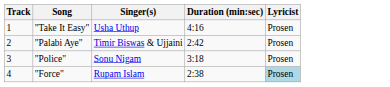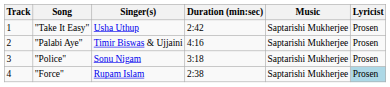 <table class="wikitable" style="font-size:95%;">
 <tr>
 <th>Track</th>
 <th>Song</th>
 <th>Singer(s)</th>
 <th>Duration (min:sec)</th>
+<th>Music</th>
 <th>Lyricist</th>
 </tr>
 <tr>
 <td>1</td>
 <td>"Take It Easy"</td>
 <td><a href='#'>Usha Uthup</a></td>
-<td>4:16</td>
+<td>2:42</td>
+<td>Saptarishi Mukherjee</td>
 <td>Prosen</td>
 </tr>
 <tr>
 <td>2</td>
 <td>"Palabi Aye"</td>
 <td><a href='#'>Timir Biswas</a> & Ujjaini</td>
-<td>2:42</td>
+<td>4:16</td>
+<td>Saptarishi Mukherjee</td>
 <td>Prosen</td>
 </tr>
 <tr>
 <td>3</td>
 <td>"Police"</td>
 <td><a href='#'>Sonu Nigam</a></td>
 <td>3:18</td>
+<td>Saptarishi Mukherjee</td>
 <td>Prosen</td>
 </tr>
 <tr>
 <td>4</td>
 <td>"Force"</td>
 <td><a href='#'>Rupam Islam</a></td>
 <td>2:38</td>
+<td>Saptarishi Mukherjee</td>
 <td style="background: lightblue;">Prosen</td>
 </tr>
 </table>
